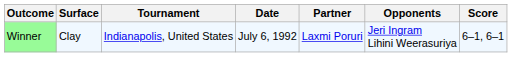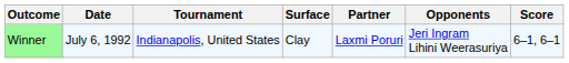 <table class="sortable wikitable" style=font-size:97%>
 <tr>
 <th>Outcome</th>
+<th>Date</th>
+<th>Tournament</th>
 <th>Surface</th>
-<th>Tournament</th>
-<th>Date</th>
 <th>Partner</th>
 <th>Opponents</th>
 <th>Score</th>
 </tr>
 <tr style="background:#f0f8ff;">
 <td bgcolor="98FB98">Winner</td>
+<td>July 6, 1992</td>
+<td><a href='#'>Indianapolis</a>, United States</td>
 <td>Clay</td>
-<td><a href='#'>Indianapolis</a>, United States</td>
-<td>July 6, 1992</td>
 <td> <a href='#'>Laxmi Poruri</a></td>
 <td> <a href='#'>Jeri Ingram</a> <br>  Lihini Weerasuriya</td>
 <td>6–1, 6–1</td>
 </tr>
 </table>
